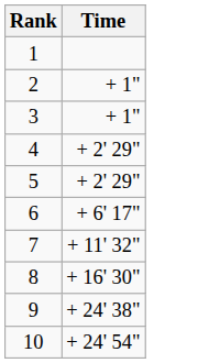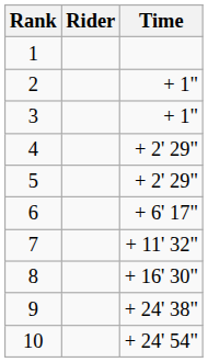 <table class="wikitable">
 <tr>
 <th scope="col">Rank</th>
+<th scope="col">Rider</th>
 <th scope="col">Time</th>
 </tr>
 <tr>
 <td style="text-align:center;">1</td>
+<td></td>
 <td style="text-align:right;"></td>
 </tr>
 <tr>
 <td style="text-align:center;">2</td>
+<td></td>
 <td style="text-align:right;">+ 1"</td>
 </tr>
 <tr>
 <td style="text-align:center;">3</td>
+<td></td>
 <td style="text-align:right;">+ 1"</td>
 </tr>
 <tr>
 <td style="text-align:center;">4</td>
+<td></td>
 <td style="text-align:right;">+ 2' 29"</td>
 </tr>
 <tr>
 <td style="text-align:center;">5</td>
+<td></td>
 <td style="text-align:right;">+ 2' 29"</td>
 </tr>
 <tr>
 <td style="text-align:center;">6</td>
+<td></td>
 <td style="text-align:right;">+ 6' 17"</td>
 </tr>
 <tr>
 <td style="text-align:center;">7</td>
+<td></td>
 <td style="text-align:right;">+ 11' 32"</td>
 </tr>
 <tr>
 <td style="text-align:center;">8</td>
+<td></td>
 <td style="text-align:right;">+ 16' 30"</td>
 </tr>
 <tr>
 <td style="text-align:center;">9</td>
+<td></td>
 <td style="text-align:right;">+ 24' 38"</td>
 </tr>
 <tr>
 <td style="text-align:center;">10</td>
+<td></td>
 <td style="text-align:right;">+ 24' 54"</td>
 </tr>
 </table>
